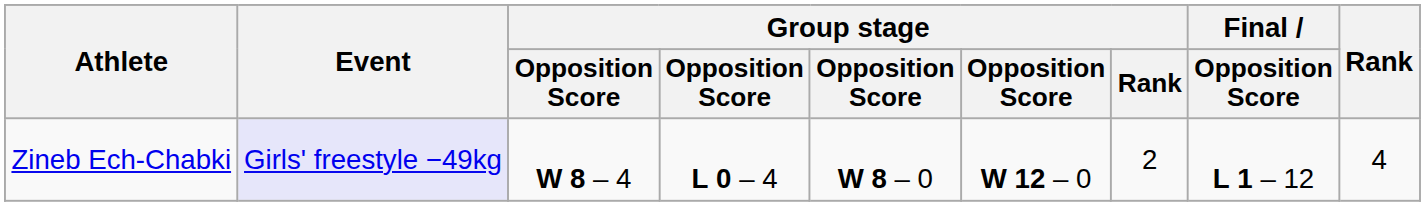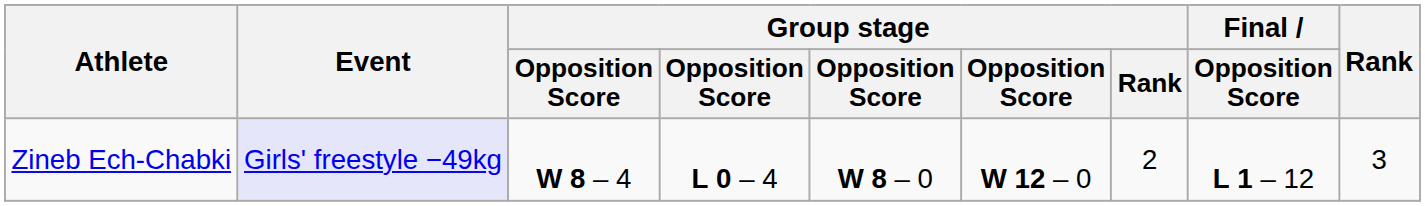 <table class="wikitable" style="font-size:90%">
 <tr>
 <th rowspan=2>Athlete</th>
 <th rowspan=2>Event</th>
 <th colspan=5>Group stage</th>
 <th>Final / </th>
 <th rowspan=2>Rank</th>
 </tr>
 <tr style="font-size:95%">
 <th>Opposition<br>Score</th>
 <th>Opposition<br>Score</th>
 <th>Opposition<br>Score</th>
 <th>Opposition<br>Score</th>
 <th>Rank</th>
 <th>Opposition<br>Score</th>
 </tr>
 <tr align=center>
 <td align=left><a href='#'>Zineb Ech-Chabki</a></td>
 <td align=left style="background: lavender;"><a href='#'>Girls' freestyle −49kg</a></td>
 <td><br><strong>W</strong> <strong>8</strong> – 4 <sup></sup></td>
 <td><br><strong>L</strong> <strong>0</strong> – 4 <sup></sup></td>
 <td><br><strong>W</strong> <strong>8</strong> – 0 <sup></sup></td>
 <td><br><strong>W</strong> <strong>12</strong> – 0 <sup></sup></td>
 <td>2 </td>
 <td><br><strong>L</strong> <strong>1</strong> – 12 <sup></sup></td>
-<td>4</td>
+<td>3</td>
 </tr>
 </table>
